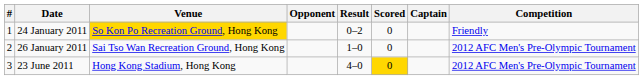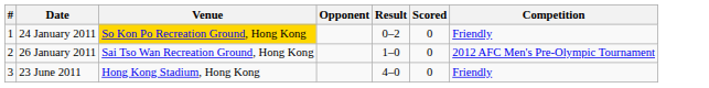 <table class="wikitable" style="font-size:90%; text-align: left;">
 <tr align="center" bgcolor="#cccccc">
 <th>#</th>
 <th>Date</th>
 <th>Venue</th>
 <th>Opponent</th>
 <th>Result</th>
 <th>Scored</th>
-<th>Captain</th>
 <th>Competition</th>
 </tr>
 <tr>
 <td>1</td>
 <td>24 January 2011</td>
 <td style="background: gold;"><a href='#'>So Kon Po Recreation Ground</a>, Hong Kong</td>
 <td></td>
 <td align=center>0–2</td>
 <td align=center>0</td>
-<td></td>
 <td><a href='#'>Friendly</a></td>
 </tr>
 <tr>
 <td>2</td>
 <td>26 January 2011</td>
 <td><a href='#'>Sai Tso Wan Recreation Ground</a>, Hong Kong</td>
 <td></td>
 <td align=center>1–0</td>
 <td align=center>0</td>
-<td></td>
 <td><a href='#'>2012 AFC Men's Pre-Olympic Tournament</a></td>
 </tr>
 <tr>
 <td>3</td>
 <td>23 June 2011</td>
 <td><a href='#'>Hong Kong Stadium</a>, Hong Kong</td>
 <td></td>
 <td align=center>4–0</td>
-<td align=center style="background: gold;">0</td>
-<td></td>
-<td><a href='#'>2012 AFC Men's Pre-Olympic Tournament</a></td>
+<td align=center>0</td>
+<td><a href='#'>Friendly</a></td>
 </tr>
 </table>
